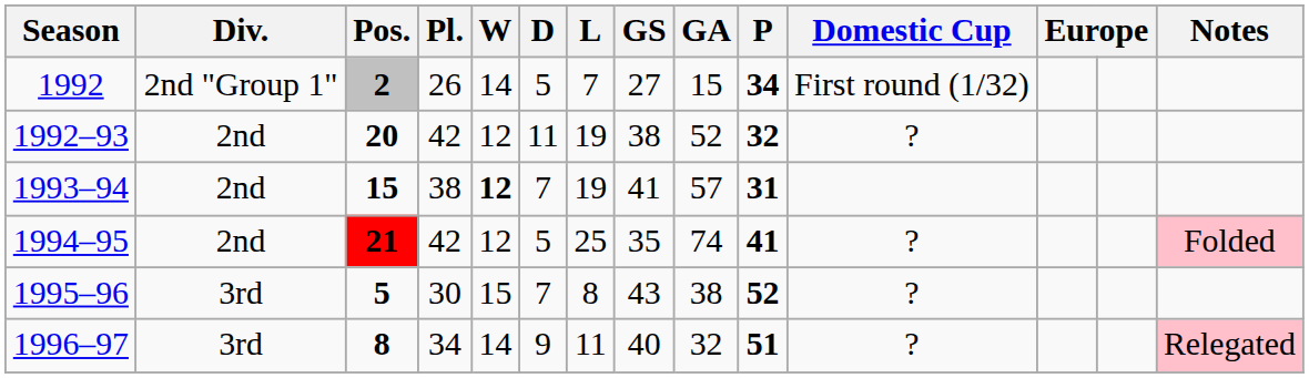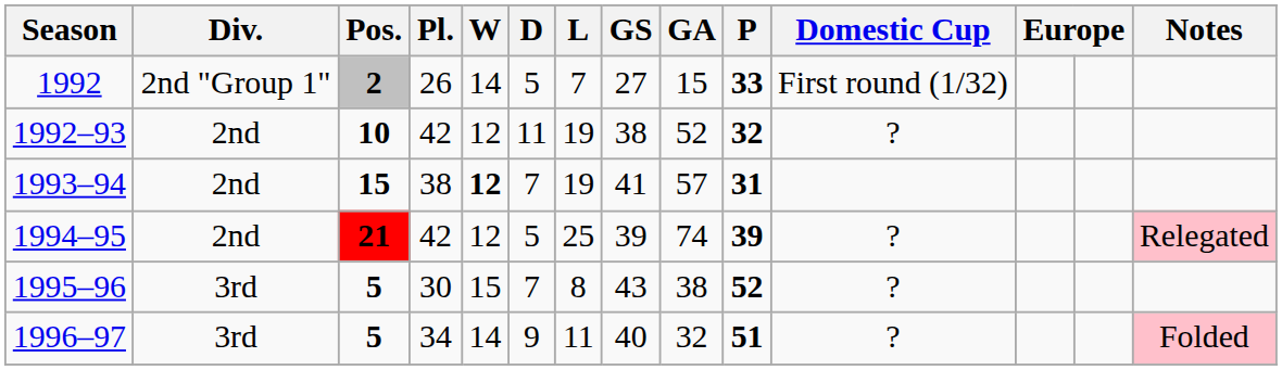 <table class="wikitable">
 <tr>
 <th>Season</th>
 <th>Div.</th>
 <th>Pos.</th>
 <th>Pl.</th>
 <th>W</th>
 <th>D</th>
 <th>L</th>
 <th>GS</th>
 <th>GA</th>
 <th>P</th>
 <th><a href='#'>Domestic Cup</a></th>
 <th colspan=2>Europe</th>
 <th>Notes</th>
 </tr>
 <tr>
 <td align=center><a href='#'>1992</a></td>
 <td align=center>2nd "Group 1"</td>
 <td align=center bgcolor=silver><strong>2</strong></td>
 <td align=center>26</td>
 <td align=center>14</td>
 <td align=center>5</td>
 <td align=center>7</td>
 <td align=center>27</td>
 <td align=center>15</td>
-<td align=center><strong>34</strong></td>
+<td align=center><strong>33</strong></td>
 <td align=center>First round (1/32)</td>
 <td align=center></td>
 <td align=center></td>
 <td align=center></td>
 </tr>
 <tr>
 <td align=center><a href='#'>1992–93</a></td>
 <td align=center>2nd</td>
-<td align=center><strong>20</strong></td>
+<td align=center><strong>10</strong></td>
 <td align=center>42</td>
 <td align=center>12</td>
 <td align=center>11</td>
 <td align=center>19</td>
 <td align=center>38</td>
 <td align=center>52</td>
 <td align=center><strong>32</strong></td>
 <td align=center>?</td>
 <td align=center></td>
 <td align=center></td>
 <td align=center></td>
 </tr>
 <tr>
 <td align=center><a href='#'>1993–94</a></td>
 <td align=center>2nd</td>
 <td align=center><strong>15</strong></td>
 <td align=center>38</td>
 <td align=center><strong>12</strong></td>
 <td align=center>7</td>
 <td align=center>19</td>
 <td align=center>41</td>
 <td align=center>57</td>
 <td align=center><strong>31</strong></td>
 <td align=center></td>
 <td align=center></td>
 <td align=center></td>
 <td align=center></td>
 </tr>
 <tr>
 <td align=center><a href='#'>1994–95</a></td>
 <td align=center>2nd</td>
 <td align=center bgcolor=red><strong>21</strong></td>
 <td align=center>42</td>
 <td align=center>12</td>
 <td align=center>5</td>
 <td align=center>25</td>
-<td align=center>35</td>
+<td align=center>39</td>
 <td align=center>74</td>
-<td align=center><strong>41</strong></td>
+<td align=center><strong>39</strong></td>
 <td align=center>?</td>
 <td align=center></td>
 <td align=center></td>
-<td align=center bgcolor=pink>Folded</td>
+<td align=center bgcolor=pink>Relegated</td>
 </tr>
 <tr>
 <td align=center><a href='#'>1995–96</a></td>
 <td align=center>3rd</td>
 <td align=center><strong>5</strong></td>
 <td align=center>30</td>
 <td align=center>15</td>
 <td align=center>7</td>
 <td align=center>8</td>
 <td align=center>43</td>
 <td align=center>38</td>
 <td align=center><strong>52</strong></td>
 <td align=center>?</td>
 <td align=center></td>
 <td align=center></td>
 <td align=center></td>
 </tr>
 <tr>
 <td align=center><a href='#'>1996–97</a></td>
 <td align=center>3rd</td>
-<td align=center><strong>8</strong></td>
+<td align=center><strong>5</strong></td>
 <td align=center>34</td>
 <td align=center>14</td>
 <td align=center>9</td>
 <td align=center>11</td>
 <td align=center>40</td>
 <td align=center>32</td>
 <td align=center><strong>51</strong></td>
 <td align=center>?</td>
 <td align=center></td>
 <td align=center></td>
-<td align=center bgcolor=pink>Relegated</td>
+<td align=center bgcolor=pink>Folded</td>
 </tr>
 </table>
